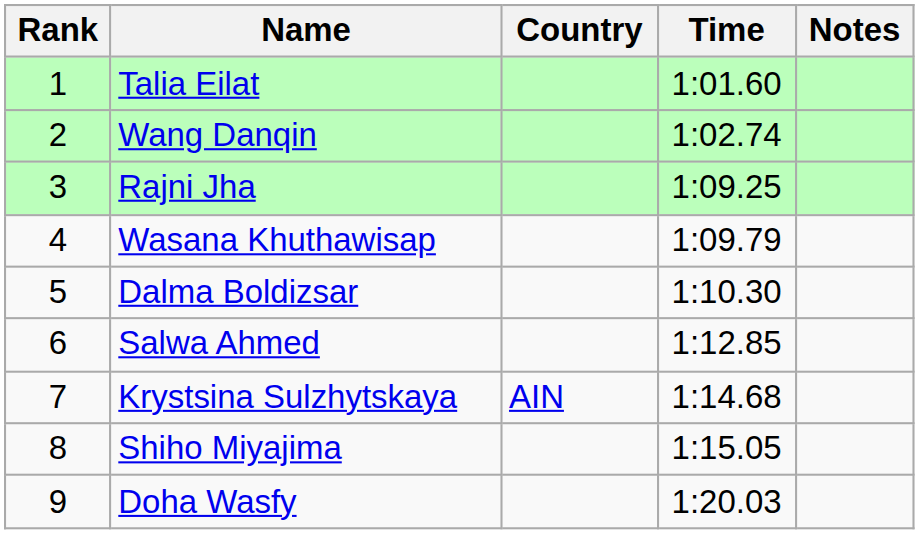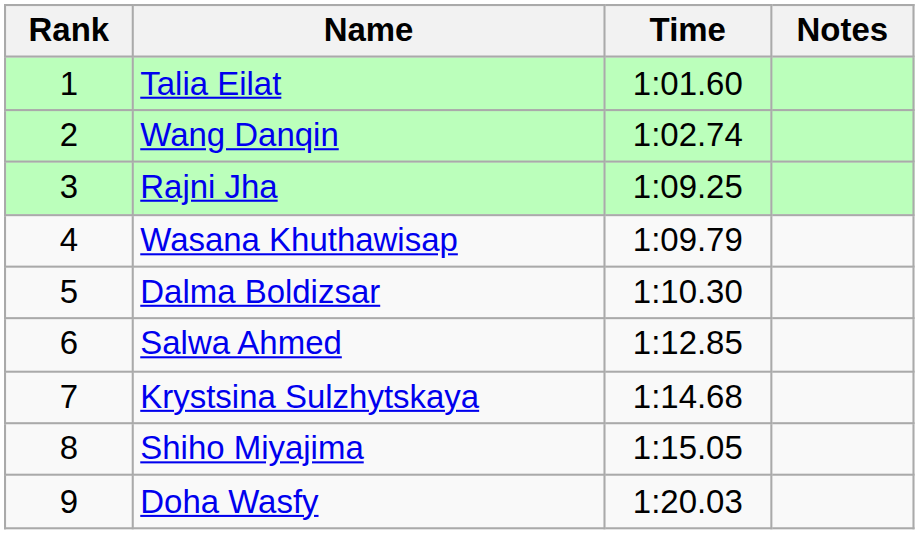 <table class="wikitable" style="text-align:center;width: 50%">
 <tr>
 <th>Rank</th>
 <th>Name</th>
-<th>Country</th>
 <th>Time</th>
 <th>Notes</th>
 </tr>
 <tr bgcolor=bbffbb>
 <td>1</td>
 <td align="left"><a href='#'>Talia Eilat</a></td>
-<td align="left"></td>
 <td>1:01.60</td>
 <td></td>
 </tr>
 <tr bgcolor=bbffbb>
 <td>2</td>
 <td align="left"><a href='#'>Wang Danqin</a></td>
-<td align="left"></td>
 <td>1:02.74</td>
 <td></td>
 </tr>
 <tr bgcolor=bbffbb>
 <td>3</td>
 <td align="left"><a href='#'>Rajni Jha</a></td>
-<td align="left"></td>
 <td>1:09.25</td>
 <td></td>
 </tr>
 <tr>
 <td>4</td>
 <td align="left"><a href='#'>Wasana Khuthawisap</a></td>
-<td align="left"></td>
 <td>1:09.79</td>
 <td></td>
 </tr>
 <tr>
 <td>5</td>
 <td align="left"><a href='#'>Dalma Boldizsar</a></td>
-<td align="left"></td>
 <td>1:10.30</td>
 <td></td>
 </tr>
 <tr>
 <td>6</td>
 <td align="left"><a href='#'>Salwa Ahmed</a></td>
-<td align="left"></td>
 <td>1:12.85</td>
 <td></td>
 </tr>
 <tr>
 <td>7</td>
 <td align="left"><a href='#'>Krystsina Sulzhytskaya</a></td>
-<td align="left"> <a href='#'>AIN</a></td>
 <td>1:14.68</td>
 <td></td>
 </tr>
 <tr>
 <td>8</td>
 <td align="left"><a href='#'>Shiho Miyajima</a></td>
-<td align="left"></td>
 <td>1:15.05</td>
 <td></td>
 </tr>
 <tr>
 <td>9</td>
 <td align="left"><a href='#'>Doha Wasfy</a></td>
-<td align="left"></td>
 <td>1:20.03</td>
 <td></td>
 </tr>
 </table>
